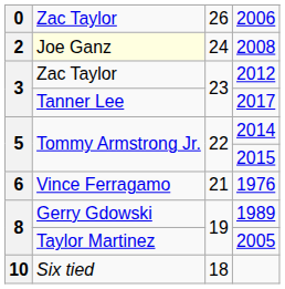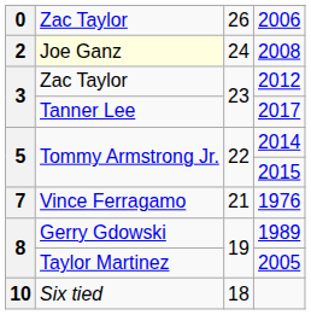 <table class=wikitable>
 <tr>
 </tr>
 <tr>
 <th>0</th>
 <td><a href='#'>Zac Taylor</a></td>
 <td>26</td>
 <td><a href='#'>2006</a></td>
 </tr>
 <tr>
 <th>2</th>
 <td style="background: lightyellow;">Joe Ganz</td>
 <td>24</td>
 <td><a href='#'>2008</a></td>
 </tr>
 <tr>
 <th rowspan=2>3</th>
 <td>Zac Taylor</td>
 <td rowspan=2>23</td>
 <td><a href='#'>2012</a></td>
 </tr>
 <tr>
 <td><a href='#'>Tanner Lee</a></td>
 <td><a href='#'>2017</a></td>
 </tr>
 <tr>
 <th rowspan=2>5</th>
 <td rowspan=2><a href='#'>Tommy Armstrong Jr.</a></td>
 <td rowspan=2>22</td>
 <td><a href='#'>2014</a></td>
 </tr>
 <tr>
 <td><a href='#'>2015</a></td>
 </tr>
 <tr>
-<th>6</th>
+<th>7</th>
 <td><a href='#'>Vince Ferragamo</a></td>
 <td>21</td>
 <td><a href='#'>1976</a></td>
 </tr>
 <tr>
 <th rowspan=2>8</th>
 <td><a href='#'>Gerry Gdowski</a></td>
 <td rowspan=2>19</td>
 <td><a href='#'>1989</a></td>
 </tr>
 <tr>
 <td><a href='#'>Taylor Martinez</a></td>
 <td><a href='#'>2005</a></td>
 </tr>
 <tr>
 <th>10</th>
 <td><em>Six tied</em></td>
 <td>18</td>
 <td colspan=2></td>
 </tr>
 </table>
